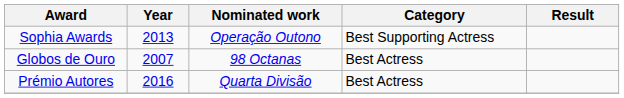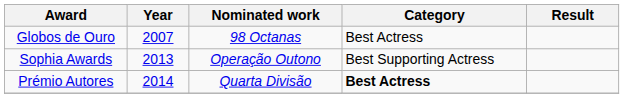 <table width="80%" class="wikitable sortable">
 <tr>
 <th width="20%">Award</th>
 <th width="10%">Year</th>
 <th width="25%">Nominated work</th>
 <th width="30%">Category</th>
 <th width="15%">Result</th>
 </tr>
 <tr>
+<td align="center"><a href='#'>Globos de Ouro</a></td>
+<td align="center"><a href='#'>2007</a></td>
+<td align="center"><em><a href='#'>98 Octanas</a></em></td>
+<td>Best Actress</td>
+<td></td>
+</tr>
+<tr>
 <td align="center"><a href='#'>Sophia Awards</a></td>
 <td align="center"><a href='#'>2013</a></td>
 <td align="center"><em><a href='#'>Operação Outono</a></em></td>
 <td>Best Supporting Actress</td>
 <td></td>
 </tr>
 <tr>
-<td align="center"><a href='#'>Globos de Ouro</a></td>
-<td align="center"><a href='#'>2007</a></td>
-<td align="center"><em><a href='#'>98 Octanas</a></em></td>
-<td>Best Actress</td>
-<td></td>
-</tr>
-<tr>
 <td align="center"><a href='#'>Prémio Autores</a></td>
-<td align="center"><a href='#'>2016</a></td>
+<td align="center"><a href='#'>2014</a></td>
 <td align="center"><em><a href='#'>Quarta Divisão</a></em></td>
-<td>Best Actress</td>
+<td><strong>Best Actress</strong></td>
 <td></td>
 </tr>
 <tr>
 </tr>
 </table>
